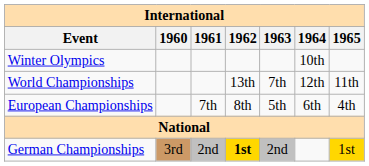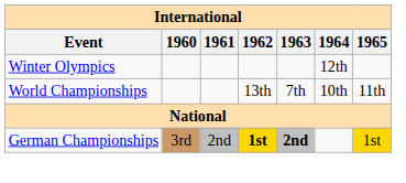 <table class="wikitable" style="text-align:center">
 <tr>
 <th style="background-color: #ffdead; " colspan=7 align=center>International</th>
 </tr>
 <tr>
 <th>Event</th>
 <th>1960</th>
 <th>1961</th>
 <th>1962</th>
 <th>1963</th>
 <th>1964</th>
 <th>1965</th>
 </tr>
 <tr>
 <td align=left><a href='#'>Winter Olympics</a></td>
 <td></td>
 <td></td>
 <td></td>
 <td></td>
-<td>10th</td>
+<td>12th</td>
 <td></td>
 </tr>
 <tr>
 <td align=left><a href='#'>World Championships</a></td>
 <td></td>
 <td></td>
 <td>13th</td>
 <td>7th</td>
-<td>12th</td>
+<td>10th</td>
 <td>11th</td>
-</tr>
-<tr>
-<td align=left><a href='#'>European Championships</a></td>
-<td></td>
-<td>7th</td>
-<td>8th</td>
-<td>5th</td>
-<td>6th</td>
-<td>4th</td>
 </tr>
 <tr>
 <th style="background-color: #ffdead; " colspan=7 align=center>National</th>
 </tr>
 <tr>
 <td align=left><a href='#'>German Championships</a></td>
 <td bgcolor=cc9966>3rd</td>
 <td bgcolor=silver>2nd</td>
 <td bgcolor=gold><strong>1st</strong></td>
-<td bgcolor=silver>2nd</td>
+<td bgcolor=silver><strong>2nd</strong></td>
 <td></td>
 <td bgcolor=gold>1st</td>
 </tr>
 </table>
